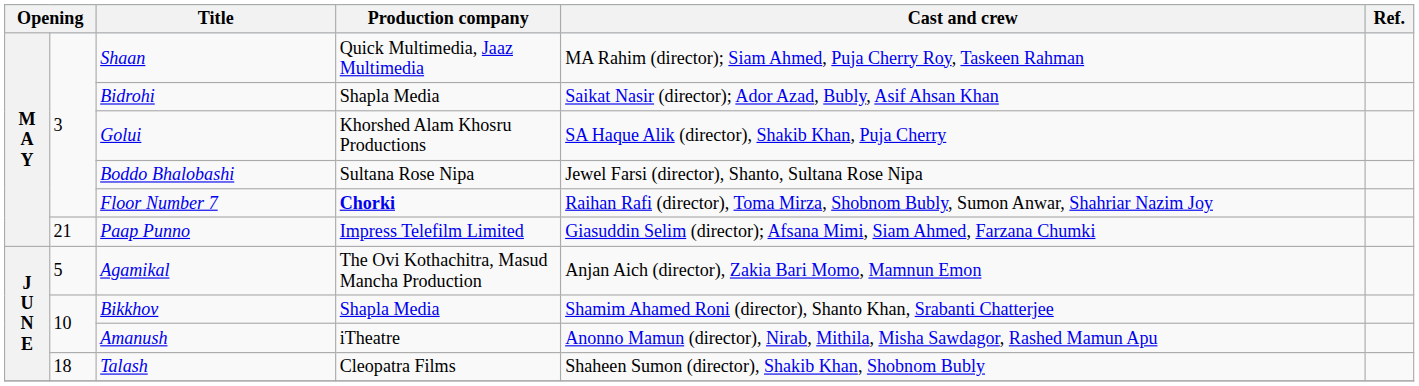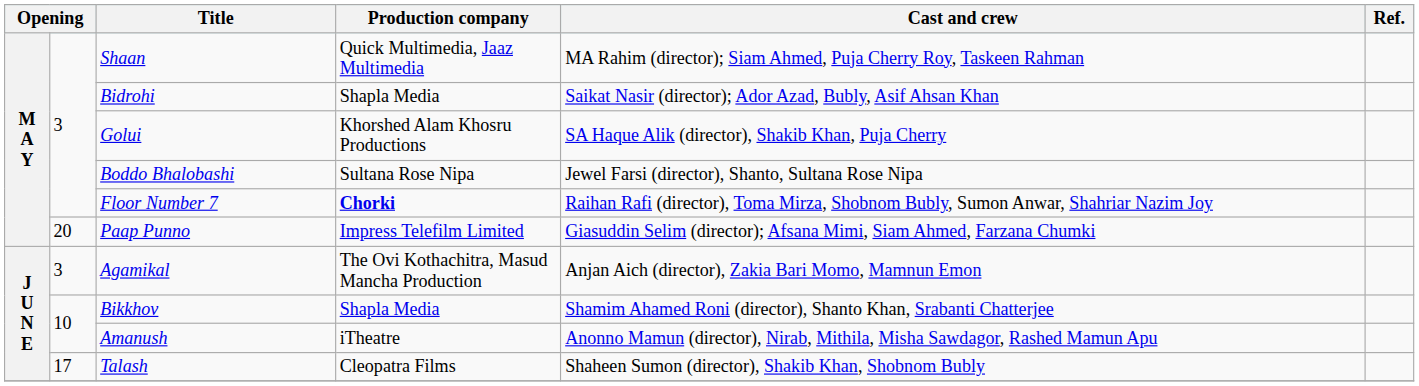 <table class="wikitable sortable">
 <tr style="background:#b0e0e6; text-align:center"y>
 <th colspan="2">Opening</th>
 <th style="width:17%">Title</th>
 <th style="width:16%">Production company</th>
 <th>Cast and crew</th>
 <th>Ref.</th>
 </tr>
 <tr>
 <th rowspan="6">M<br>A<br>Y</th>
 <td rowspan="5">3</td>
 <td><em><a href='#'>Shaan</a></em></td>
 <td>Quick Multimedia, <a href='#'>Jaaz Multimedia</a></td>
 <td>MA Rahim (director); <a href='#'>Siam Ahmed</a>, <a href='#'>Puja Cherry Roy</a>, <a href='#'>Taskeen Rahman</a></td>
 <td></td>
 </tr>
 <tr>
 <td><em><a href='#'>Bidrohi</a></em></td>
 <td>Shapla Media</td>
 <td><a href='#'>Saikat Nasir</a> (director); <a href='#'>Ador Azad</a>, <a href='#'>Bubly</a>, <a href='#'>Asif Ahsan Khan</a></td>
 <td></td>
 </tr>
 <tr>
 <td><em><a href='#'>Golui</a></em></td>
 <td>Khorshed Alam Khosru Productions</td>
 <td><a href='#'>SA Haque Alik</a> (director), <a href='#'>Shakib Khan</a>, <a href='#'>Puja Cherry</a></td>
 <td></td>
 </tr>
 <tr>
 <td><em><a href='#'>Boddo Bhalobashi</a></em></td>
 <td>Sultana Rose Nipa</td>
 <td>Jewel Farsi (director), Shanto, Sultana Rose Nipa</td>
 <td></td>
 </tr>
 <tr>
 <td><em><a href='#'>Floor Number 7</a></em></td>
 <td><strong><a href='#'>Chorki</a></strong></td>
 <td><a href='#'>Raihan Rafi</a> (director), <a href='#'>Toma Mirza</a>, <a href='#'>Shobnom Bubly</a>, Sumon Anwar, <a href='#'>Shahriar Nazim Joy</a></td>
 <td></td>
 </tr>
 <tr>
-<td>21</td>
+<td>20</td>
 <td><em><a href='#'>Paap Punno</a></em></td>
 <td><a href='#'>Impress Telefilm Limited</a></td>
 <td><a href='#'>Giasuddin Selim</a> (director); <a href='#'>Afsana Mimi</a>, <a href='#'>Siam Ahmed</a>, <a href='#'>Farzana Chumki</a></td>
 <td></td>
 </tr>
 <tr>
 <th rowspan="4">J<br>U<br>N<br>E</th>
-<td>5</td>
+<td>3</td>
 <td><em><a href='#'>Agamikal</a></em></td>
 <td>The Ovi Kothachitra, Masud Mancha Production</td>
 <td>Anjan Aich (director), <a href='#'>Zakia Bari Momo</a>, <a href='#'>Mamnun Emon</a></td>
 <td></td>
 </tr>
 <tr>
 <td rowspan="2">10</td>
 <td><em><a href='#'>Bikkhov</a></em></td>
 <td><a href='#'>Shapla Media</a></td>
 <td><a href='#'>Shamim Ahamed Roni</a> (director), Shanto Khan, <a href='#'>Srabanti Chatterjee</a></td>
 <td></td>
 </tr>
 <tr>
 <td><em><a href='#'>Amanush</a></em></td>
 <td>iTheatre</td>
 <td><a href='#'>Anonno Mamun</a> (director), <a href='#'>Nirab</a>, <a href='#'>Mithila</a>, <a href='#'>Misha Sawdagor</a>, <a href='#'>Rashed Mamun Apu</a></td>
 <td></td>
 </tr>
 <tr>
-<td>18</td>
+<td>17</td>
 <td><em><a href='#'>Talash</a></em></td>
 <td>Cleopatra Films</td>
 <td>Shaheen Sumon (director), <a href='#'>Shakib Khan</a>, <a href='#'>Shobnom Bubly</a></td>
 <td></td>
 </tr>
 <tr>
 </tr>
 </table>
